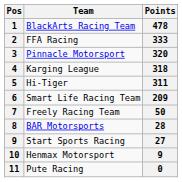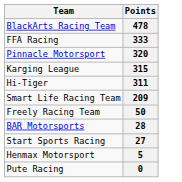 <table class="wikitable" style="font-size: 85%">
 <tr>
-<th>Pos</th>
 <th>Team</th>
 <th>Points</th>
 </tr>
 <tr>
-<th>1</th>
 <td> <a href='#'>BlackArts Racing Team</a></td>
 <th>478</th>
 </tr>
 <tr>
-<th>2</th>
 <td> FFA Racing</td>
 <th>333</th>
 </tr>
 <tr>
-<th>3</th>
 <td> <a href='#'>Pinnacle Motorsport</a></td>
 <th>320</th>
 </tr>
 <tr>
-<th>4</th>
 <td> Karging League</td>
-<th>318</th>
+<th>315</th>
 </tr>
 <tr>
-<th>5</th>
 <td> Hi-Tiger</td>
 <th>311</th>
 </tr>
 <tr>
-<th>6</th>
 <td> Smart Life Racing Team</td>
 <th>209</th>
 </tr>
 <tr>
-<th>7</th>
 <td> Freely Racing Team</td>
 <th>50</th>
 </tr>
 <tr>
-<th>8</th>
 <td> <a href='#'>BAR Motorsports</a></td>
 <th>28</th>
 </tr>
 <tr>
-<th>9</th>
 <td> Start Sports Racing</td>
 <th>27</th>
 </tr>
 <tr>
-<th>10</th>
 <td> Henmax Motorsport</td>
-<th>9</th>
+<th>5</th>
 </tr>
 <tr>
-<th>11</th>
 <td> Pute Racing</td>
 <th>0</th>
 </tr>
 </table>
